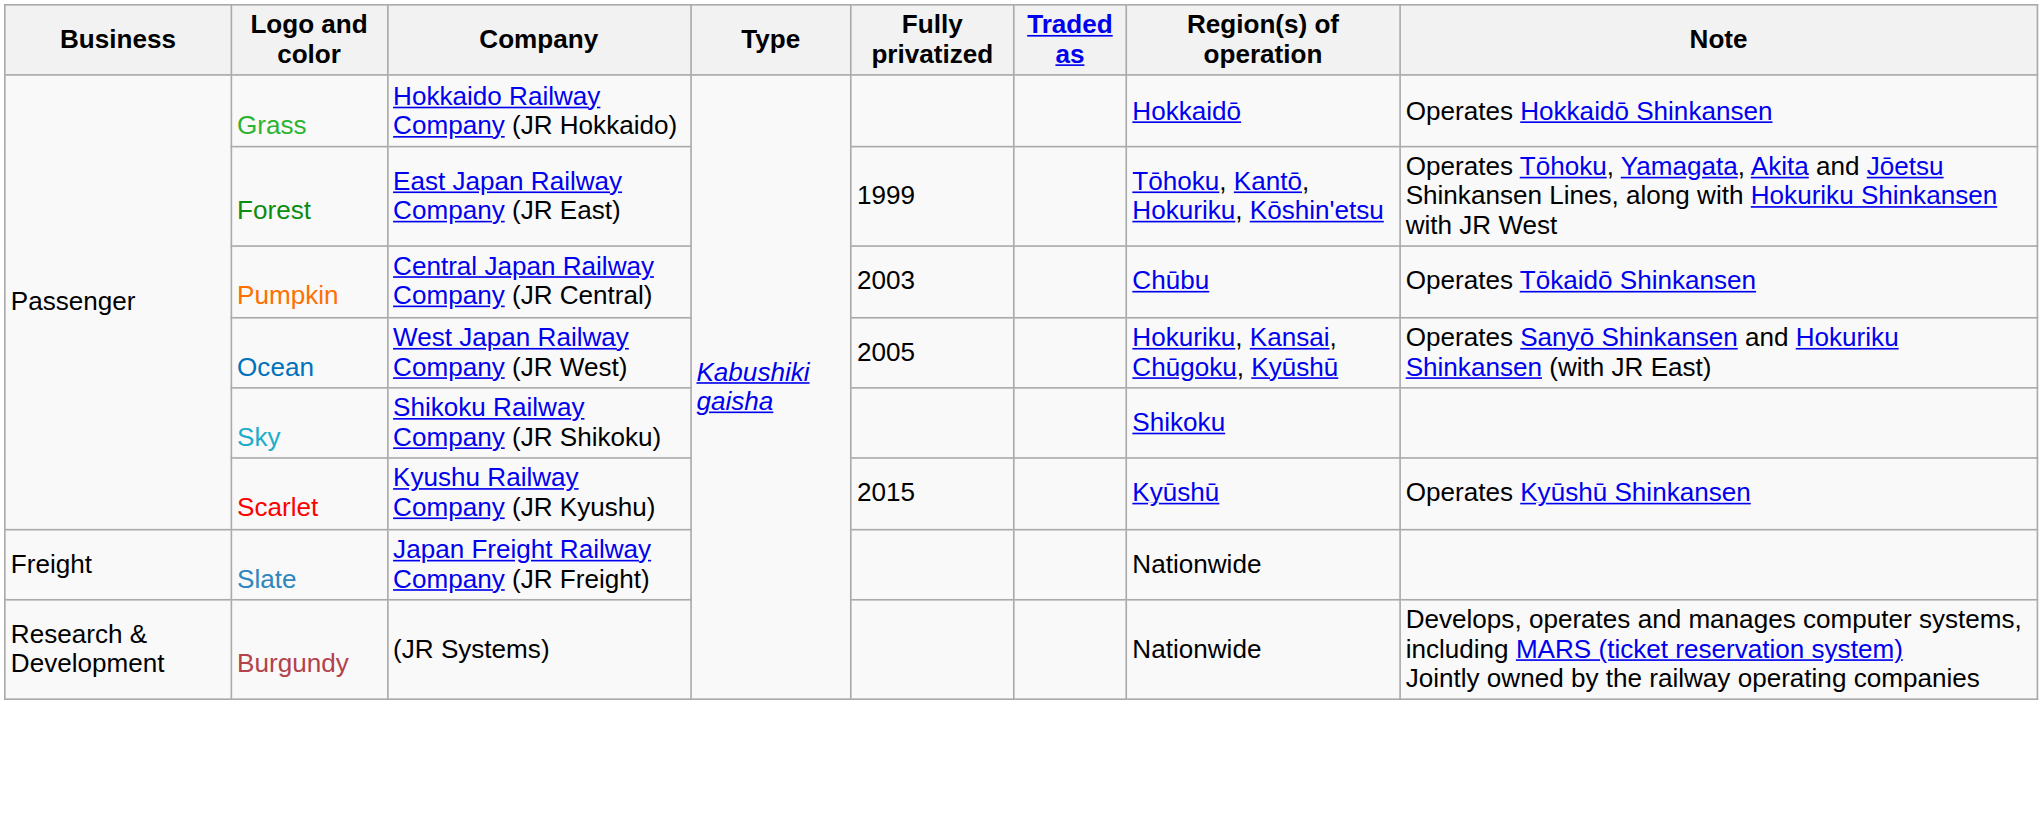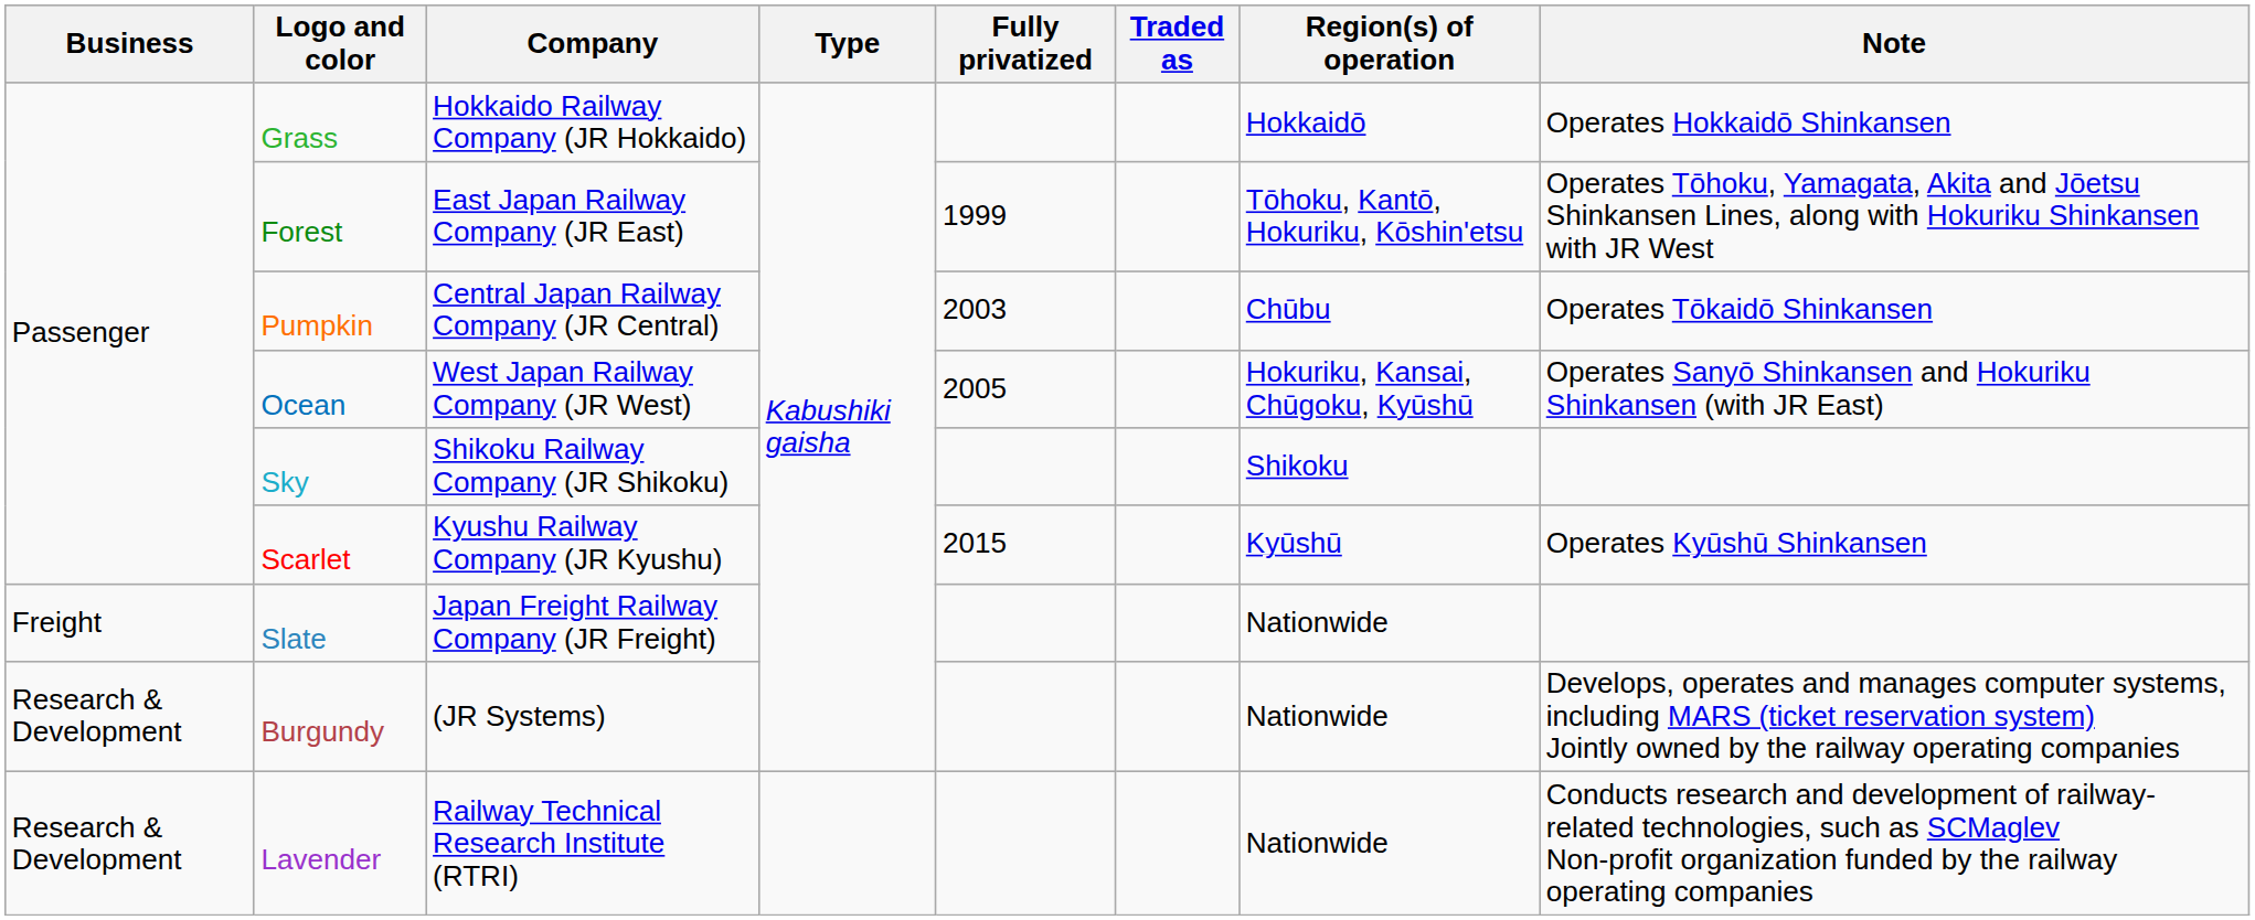 <table class="wikitable">
 <tr>
 <th>Business</th>
 <th>Logo and color</th>
 <th>Company</th>
 <th>Type</th>
 <th>Fully privatized</th>
 <th><a href='#'>Traded as</a></th>
 <th>Region(s) of operation</th>
 <th>Note</th>
 </tr>
 <tr>
 <td rowspan="6">Passenger</td>
 <td style="color:#2cb431"><br>Grass</td>
 <td><a href='#'>Hokkaido Railway Company</a> (JR Hokkaido)</td>
 <td rowspan="8"><em><a href='#'>Kabushiki gaisha</a></em></td>
 <td></td>
 <td></td>
 <td><a href='#'>Hokkaidō</a></td>
 <td>Operates <a href='#'>Hokkaidō Shinkansen</a></td>
 </tr>
 <tr>
 <td style="color:#0c8c11"><br>Forest</td>
 <td><a href='#'>East Japan Railway Company</a> (JR East)</td>
 <td>1999</td>
 <td></td>
 <td><a href='#'>Tōhoku</a>, <a href='#'>Kantō</a>, <a href='#'>Hokuriku</a>, <a href='#'>Kōshin'etsu</a></td>
 <td>Operates <a href='#'>Tōhoku</a>, <a href='#'>Yamagata</a>, <a href='#'>Akita</a> and <a href='#'>Jōetsu</a> Shinkansen Lines, along with <a href='#'>Hokuriku Shinkansen</a> with JR West</td>
 </tr>
 <tr>
 <td style="color:#ff7000"><br>Pumpkin</td>
 <td><a href='#'>Central Japan Railway Company</a> (JR Central)</td>
 <td>2003</td>
 <td></td>
 <td><a href='#'>Chūbu</a></td>
 <td>Operates <a href='#'>Tōkaidō Shinkansen</a></td>
 </tr>
 <tr>
 <td style="color:#0072bc"><br>Ocean</td>
 <td><a href='#'>West Japan Railway Company</a> (JR West)</td>
 <td>2005</td>
 <td></td>
 <td><a href='#'>Hokuriku</a>, <a href='#'>Kansai</a>, <a href='#'>Chūgoku</a>, <a href='#'>Kyūshū</a></td>
 <td>Operates <a href='#'>Sanyō Shinkansen</a> and <a href='#'>Hokuriku Shinkansen</a> (with JR East)</td>
 </tr>
 <tr>
 <td style="color:#1cadca"><br>Sky</td>
 <td><a href='#'>Shikoku Railway Company</a> (JR Shikoku)</td>
 <td></td>
 <td></td>
 <td><a href='#'>Shikoku</a></td>
 <td></td>
 </tr>
 <tr>
 <td style="color:#ff0000"><br>Scarlet</td>
 <td><a href='#'>Kyushu Railway Company</a> (JR Kyushu)</td>
 <td>2015</td>
 <td></td>
 <td><a href='#'>Kyūshū</a></td>
 <td>Operates <a href='#'>Kyūshū Shinkansen</a></td>
 </tr>
 <tr>
 <td>Freight</td>
 <td style="color:#2d86bd"><br>Slate</td>
 <td><a href='#'>Japan Freight Railway Company</a> (JR Freight)</td>
 <td></td>
 <td></td>
 <td>Nationwide</td>
 <td></td>
 </tr>
 <tr>
 <td>Research & Development</td>
 <td style="color:#B3424A"><br>Burgundy</td>
 <td> (JR Systems)</td>
 <td></td>
 <td></td>
 <td>Nationwide</td>
 <td>Develops, operates and manages computer systems, including <a href='#'>MARS (ticket reservation system)</a><br>Jointly owned by the railway operating companies</td>
 </tr>
+<tr>
+<td>Research & Development</td>
+<td style="color:#9932cc"><br>Lavender</td>
+<td><a href='#'>Railway Technical Research Institute</a> (RTRI)</td>
+<td></td>
+<td></td>
+<td></td>
+<td>Nationwide</td>
+<td>Conducts research and development of railway-related technologies, such as <a href='#'>SCMaglev</a><br>Non-profit organization funded by the railway operating companies</td>
+</tr>
 </table>
